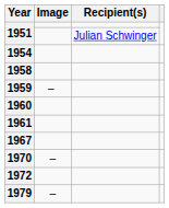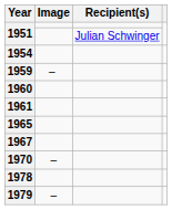 <table class="wikitable plainrowheaders sortable">
 <tr>
 <th scope="col">Year</th>
 <th scope="col">Image</th>
 <th scope="col">Recipient(s)</th>
 <th scope="col"  class="unsortable"></th>
 </tr>
 <tr>
 <th scope="rowgroup" rowspan="2">1951</th>
 <td></td>
 <td></td>
 <td align="center" rowspan="2"><br></td>
 </tr>
 <tr>
 <td></td>
 <td><a href='#'>Julian Schwinger</a> </td>
 </tr>
 <tr>
 <th scope="row">1954</th>
 <td></td>
 <td></td>
 <td align="center"></td>
 </tr>
 <tr>
-<th scope="row">1958</th>
-<td></td>
-<td></td>
-<td align="center"></td>
-</tr>
-<tr>
 <th scope="row">1959</th>
 <td align="center">– </td>
 <td></td>
 <td align="center"></td>
 </tr>
 <tr>
 <th scope="row">1960</th>
 <td></td>
 <td></td>
 <td align="center"></td>
 </tr>
 <tr>
 <th scope="row">1961</th>
 <td></td>
 <td></td>
 <td align="center"></td>
 </tr>
 <tr>
+<th scope="row">1965</th>
+<td></td>
+<td></td>
+<td align="center"></td>
+</tr>
+<tr>
 <th scope="row">1967</th>
 <td></td>
 <td></td>
 <td align="center"></td>
 </tr>
 <tr>
 <th scope="row">1970</th>
 <td align="center">–</td>
 <td></td>
 <td align="center"></td>
 </tr>
 <tr>
-<th scope="row">1972</th>
+<th scope="row">1978</th>
 <td></td>
 <td></td>
 <td align="center"></td>
 </tr>
 <tr>
 <th scope="row">1979</th>
 <td align="center"> – </td>
 <td></td>
 <td align="center"></td>
 </tr>
 </table>
